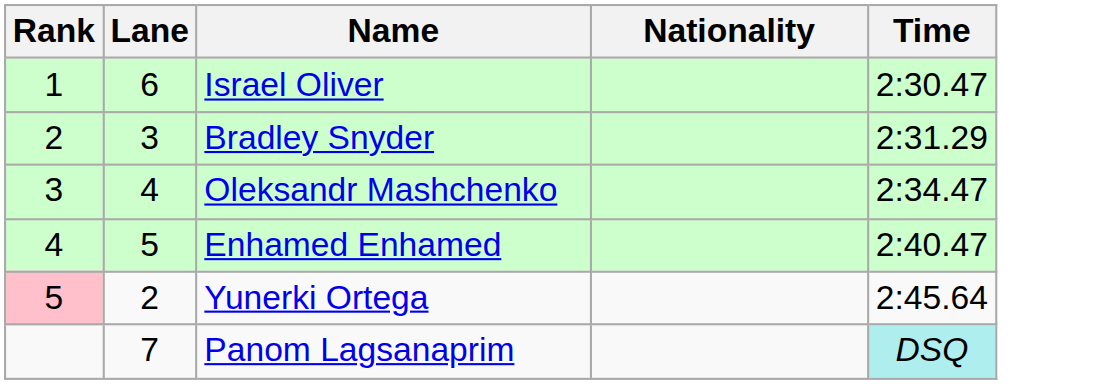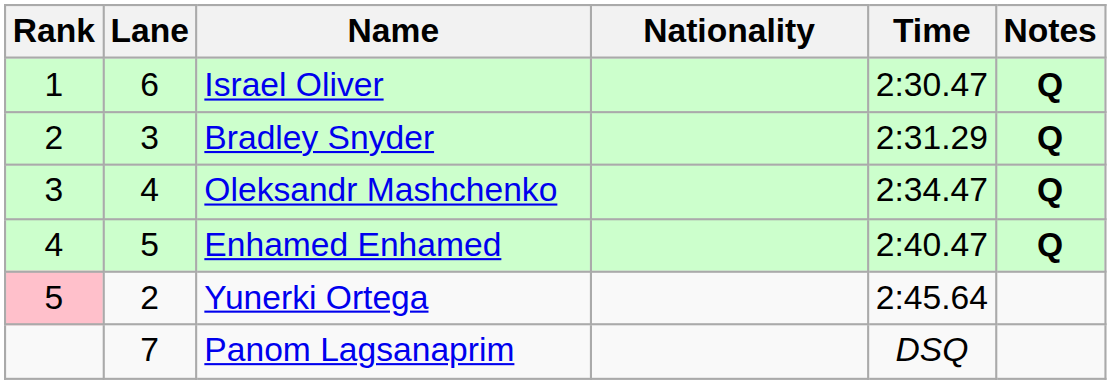 <table class="wikitable sortable" style="text-align:center">
 <tr>
 <th>Rank</th>
 <th>Lane</th>
 <th style="width:180px">Name</th>
 <th style="width:125px">Nationality</th>
 <th>Time</th>
+<th>Notes</th>
 </tr>
 <tr style="background:#cfc;">
 <td>1</td>
 <td>6</td>
 <td style="text-align:left;"><a href='#'>Israel Oliver</a></td>
 <td style="text-align:left;"></td>
 <td>2:30.47</td>
+<td><strong>Q</strong></td>
 </tr>
 <tr style="background:#cfc;">
 <td>2</td>
 <td>3</td>
 <td style="text-align:left;"><a href='#'>Bradley Snyder</a></td>
 <td style="text-align:left;"></td>
 <td>2:31.29</td>
+<td><strong>Q</strong></td>
 </tr>
 <tr style="background:#cfc;">
 <td>3</td>
 <td>4</td>
 <td style="text-align:left;"><a href='#'>Oleksandr Mashchenko</a></td>
 <td style="text-align:left;"></td>
 <td>2:34.47</td>
+<td><strong>Q</strong></td>
 </tr>
 <tr style="background:#cfc;">
 <td>4</td>
 <td>5</td>
 <td style="text-align:left;"><a href='#'>Enhamed Enhamed</a></td>
 <td style="text-align:left;"></td>
 <td>2:40.47</td>
+<td><strong>Q</strong></td>
 </tr>
 <tr>
 <td style="background: pink;">5</td>
 <td>2</td>
 <td style="text-align:left;"><a href='#'>Yunerki Ortega</a></td>
 <td style="text-align:left;"></td>
 <td>2:45.64</td>
+<td></td>
 </tr>
 <tr>
 <td></td>
 <td>7</td>
 <td style="text-align:left;"><a href='#'>Panom Lagsanaprim</a></td>
 <td style="text-align:left;"></td>
-<td style="background: paleturquoise;"><em>DSQ</em></td>
+<td><em>DSQ</em></td>
+<td></td>
 </tr>
 </table>
